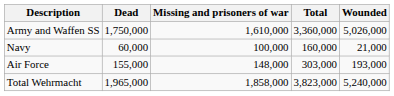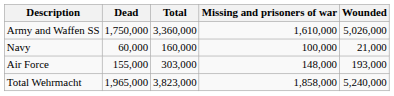 <table class="wikitable"  style="text-align: right;">
 <tr>
 <th>Description</th>
 <th>Dead</th>
+<th>Total</th>
 <th>Missing and prisoners of war</th>
-<th>Total</th>
 <th>Wounded</th>
 </tr>
 <tr>
 <td style="text-align: left;">Army and Waffen SS</td>
 <td>1,750,000</td>
+<td>3,360,000</td>
 <td>1,610,000</td>
-<td>3,360,000</td>
 <td>5,026,000</td>
 </tr>
 <tr>
 <td style="text-align: left;">Navy</td>
 <td>60,000</td>
+<td>160,000</td>
 <td>100,000</td>
-<td>160,000</td>
 <td>21,000</td>
 </tr>
 <tr>
 <td style="text-align: left;">Air Force</td>
 <td>155,000</td>
+<td>303,000</td>
 <td>148,000</td>
-<td>303,000</td>
 <td>193,000</td>
 </tr>
 <tr>
 <td style="text-align: left;">Total Wehrmacht</td>
 <td>1,965,000</td>
+<td>3,823,000</td>
 <td>1,858,000</td>
-<td>3,823,000</td>
 <td>5,240,000</td>
 </tr>
 </table>
